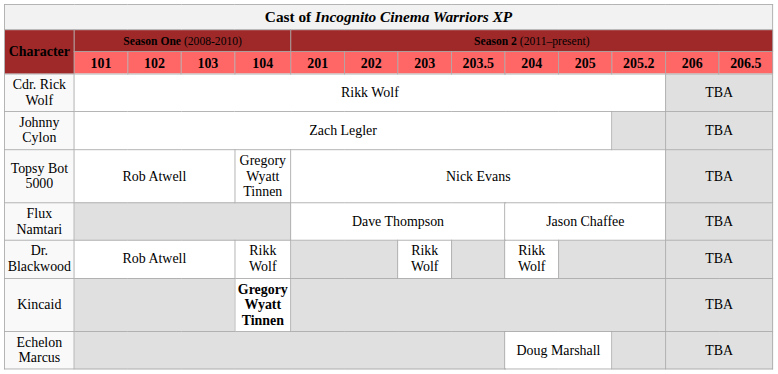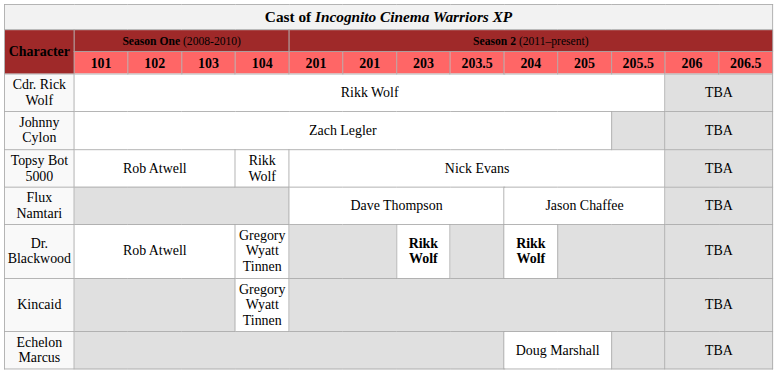 <table class="wikitable" style="width:100%">
 <tr style="text-align:center;">
 <th colspan="16" style="font-size:110%;">Cast of <em>Incognito Cinema Warriors XP</em></th>
 </tr>
 <tr style="text-align:center; background:#9F2929">
 <td style="width:250px;" rowspan="2"><strong>Character</strong></td>
 <td colspan="4"><small><strong>Season One</strong> (2008-2010) </small></td>
 <td colspan="11"><small><strong>Season 2</strong> (2011–present) </small></td>
 </tr>
 <tr style="text-align:center; background:#FF6666">
 <td style="width:7%;"><strong>101</strong></td>
 <td style="width:7%;"><strong>102</strong></td>
 <td style="width:7%;"><strong>103</strong></td>
 <td style="width:7%;"><strong>104</strong></td>
 <td style="width:7%;" colspan="2"><strong>201</strong></td>
-<td style="width:7%;"><strong>202</strong></td>
+<td style="width:7%;"><strong>201</strong></td>
 <td style="width:7%;"><strong>203</strong></td>
 <td style="width:7%;" colspan="2"><strong>203.5</strong></td>
 <td style="width:7%;"><strong>204</strong></td>
 <td style="width:7%;"><strong>205</strong></td>
-<td style="width:7%;"><strong>205.2</strong></td>
+<td style="width:7%;"><strong>205.5</strong></td>
 <td style="width:7%;"><strong>206</strong></td>
 <td style="width:7%;"><strong>206.5</strong></td>
 </tr>
 <tr style="text-align:center;">
 <td>Cdr. Rick Wolf</td>
 <td colspan="13" style="background:#fff;">Rikk Wolf</td>
 <td colspan="2" style="background:#e0e0e0;">TBA</td>
 </tr>
 <tr style="text-align:center;">
 <td>Johnny Cylon</td>
 <td colspan="12" style="background:#fff;">Zach Legler</td>
 <td colspan="1" style="background:#e0e0e0;"></td>
 <td colspan="2" style="background:#e0e0e0;">TBA</td>
 </tr>
 <tr style="text-align:center;">
 <td>Topsy Bot 5000</td>
 <td colspan="3" style="background:#fff;">Rob Atwell</td>
-<td colspan="1" style="background:#fff;">Gregory Wyatt Tinnen</td>
+<td colspan="1" style="background:#fff;">Rikk Wolf</td>
 <td colspan="9" style="background:#fff;">Nick Evans</td>
 <td colspan="2" style="background:#e0e0e0;">TBA</td>
 </tr>
 <tr style="text-align:center;">
 <td>Flux Namtari</td>
 <td colspan="4" style="background:#e0e0e0;"></td>
 <td colspan="6" style="background:#fff;">Dave Thompson</td>
 <td colspan="3" style="background:#fff;">Jason Chaffee</td>
 <td colspan="2" style="background:#e0e0e0;">TBA</td>
 </tr>
 <tr style="text-align:center;">
 <td>Dr. Blackwood</td>
 <td colspan="3" style="background:#fff;">Rob Atwell</td>
-<td colspan="1" style="background:#fff;">Rikk Wolf</td>
+<td colspan="1" style="background:#fff;">Gregory Wyatt Tinnen</td>
 <td colspan="3" style="background:#e0e0e0;"></td>
-<td colspan="1" style="background:#fff;">Rikk Wolf</td>
+<td colspan="1" style="background:#fff;"><strong>Rikk Wolf</strong></td>
 <td colspan="2" style="background:#e0e0e0;"></td>
-<td colspan="1" style="background:#fff;">Rikk Wolf</td>
+<td colspan="1" style="background:#fff;"><strong>Rikk Wolf</strong></td>
 <td colspan="2" style="background:#e0e0e0;"></td>
 <td colspan="2" style="background:#e0e0e0;">TBA</td>
 </tr>
 <tr style="text-align:center;">
 <td>Kincaid</td>
 <td colspan="3" style="background:#e0e0e0;"></td>
-<td colspan="1" style="background:#fff;"><strong>Gregory Wyatt Tinnen</strong></td>
+<td colspan="1" style="background:#fff;">Gregory Wyatt Tinnen</td>
 <td colspan="9" style="background:#e0e0e0;"></td>
 <td colspan="2" style="background:#e0e0e0;">TBA</td>
 </tr>
 <tr style="text-align:center;">
 <td>Echelon Marcus</td>
 <td colspan="10" style="background:#e0e0e0;"></td>
 <td colspan="2" style="background:#fff;">Doug Marshall</td>
 <td colspan="1" style="background:#e0e0e0;"></td>
 <td colspan="2" style="background:#e0e0e0;">TBA</td>
 </tr>
 </table>
